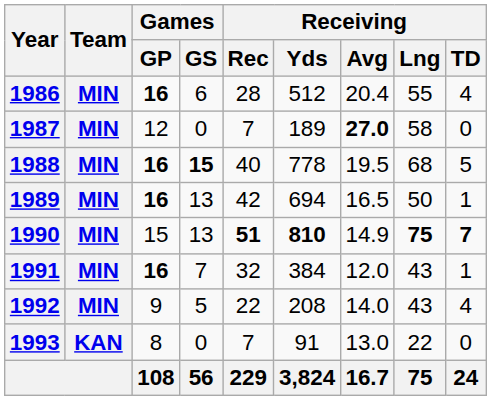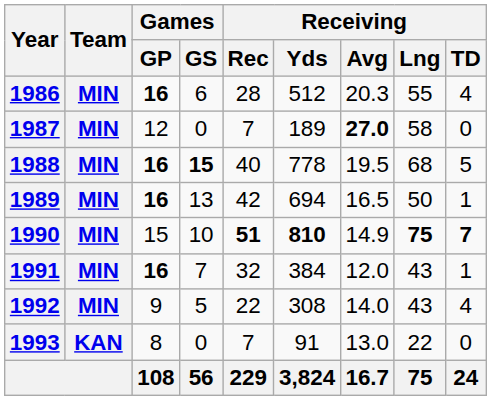 <table class="wikitable" style="text-align:center">
 <tr>
 <th rowspan="2">Year</th>
 <th rowspan="2">Team</th>
 <th colspan="2">Games</th>
 <th colspan="5">Receiving</th>
 </tr>
 <tr>
 <th>GP</th>
 <th>GS</th>
 <th>Rec</th>
 <th>Yds</th>
 <th>Avg</th>
 <th>Lng</th>
 <th>TD</th>
 </tr>
 <tr>
 <th><a href='#'>1986</a></th>
 <th><a href='#'>MIN</a></th>
 <td><strong>16</strong></td>
 <td>6</td>
 <td>28</td>
 <td>512</td>
-<td>20.4</td>
+<td>20.3</td>
 <td>55</td>
 <td>4</td>
 </tr>
 <tr>
 <th><a href='#'>1987</a></th>
 <th><a href='#'>MIN</a></th>
 <td>12</td>
 <td>0</td>
 <td>7</td>
 <td>189</td>
 <td><strong>27.0</strong></td>
 <td>58</td>
 <td>0</td>
 </tr>
 <tr>
 <th><a href='#'>1988</a></th>
 <th><a href='#'>MIN</a></th>
 <td><strong>16</strong></td>
 <td><strong>15</strong></td>
 <td>40</td>
 <td>778</td>
 <td>19.5</td>
 <td>68</td>
 <td>5</td>
 </tr>
 <tr>
 <th><a href='#'>1989</a></th>
 <th><a href='#'>MIN</a></th>
 <td><strong>16</strong></td>
 <td>13</td>
 <td>42</td>
 <td>694</td>
 <td>16.5</td>
 <td>50</td>
 <td>1</td>
 </tr>
 <tr>
 <th><a href='#'>1990</a></th>
 <th><a href='#'>MIN</a></th>
 <td>15</td>
-<td>13</td>
+<td>10</td>
 <td><strong>51</strong></td>
 <td><strong>810</strong></td>
 <td>14.9</td>
 <td><strong>75</strong></td>
 <td><strong>7</strong></td>
 </tr>
 <tr>
 <th><a href='#'>1991</a></th>
 <th><a href='#'>MIN</a></th>
 <td><strong>16</strong></td>
 <td>7</td>
 <td>32</td>
 <td>384</td>
 <td>12.0</td>
 <td>43</td>
 <td>1</td>
 </tr>
 <tr>
 <th><a href='#'>1992</a></th>
 <th><a href='#'>MIN</a></th>
 <td>9</td>
 <td>5</td>
 <td>22</td>
-<td>208</td>
+<td>308</td>
 <td>14.0</td>
 <td>43</td>
 <td>4</td>
 </tr>
 <tr>
 <th><a href='#'>1993</a></th>
 <th><a href='#'>KAN</a></th>
 <td>8</td>
 <td>0</td>
 <td>7</td>
 <td>91</td>
 <td>13.0</td>
 <td>22</td>
 <td>0</td>
 </tr>
 <tr>
 <th colspan="2"></th>
 <th>108</th>
 <th>56</th>
 <th>229</th>
 <th>3,824</th>
 <th>16.7</th>
 <th>75</th>
 <th>24</th>
 </tr>
 </table>
